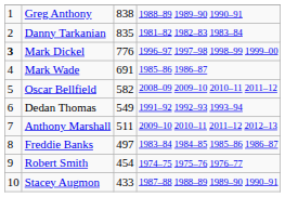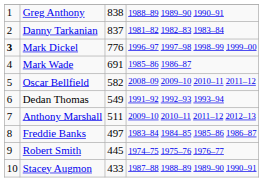 <table class="wikitable">
 <tr>
 </tr>
 <tr>
 <td>1</td>
 <td><a href='#'>Greg Anthony</a></td>
 <td>838</td>
 <td style="font-size:80%;"><a href='#'>1988–89</a> <a href='#'>1989–90</a> <a href='#'>1990–91</a></td>
 </tr>
 <tr>
 <td>2</td>
 <td><a href='#'>Danny Tarkanian</a></td>
-<td>835</td>
+<td>837</td>
 <td style="font-size:80%;"><a href='#'>1981–82</a> <a href='#'>1982–83</a> <a href='#'>1983–84</a></td>
 </tr>
 <tr>
 <td><strong>3</strong></td>
 <td><a href='#'>Mark Dickel</a></td>
 <td>776</td>
 <td style="font-size:80%;"><a href='#'>1996–97</a> <a href='#'>1997–98</a> <a href='#'>1998–99</a> <a href='#'>1999–00</a></td>
 </tr>
 <tr>
 <td>4</td>
 <td><a href='#'>Mark Wade</a></td>
 <td>691</td>
 <td style="font-size:80%;"><a href='#'>1985–86</a> <a href='#'>1986–87</a></td>
 </tr>
 <tr>
 <td>5</td>
 <td><a href='#'>Oscar Bellfield</a></td>
 <td>582</td>
 <td style="font-size:80%;"><a href='#'>2008–09</a> <a href='#'>2009–10</a> <a href='#'>2010–11</a> <a href='#'>2011–12</a></td>
 </tr>
 <tr>
 <td>6</td>
 <td>Dedan Thomas</td>
 <td>549</td>
 <td style="font-size:80%;"><a href='#'>1991–92</a> <a href='#'>1992–93</a> <a href='#'>1993–94</a></td>
 </tr>
 <tr>
 <td>7</td>
 <td><a href='#'>Anthony Marshall</a></td>
 <td>511</td>
 <td style="font-size:80%;"><a href='#'>2009–10</a> <a href='#'>2010–11</a> <a href='#'>2011–12</a> <a href='#'>2012–13</a></td>
 </tr>
 <tr>
 <td>8</td>
 <td><a href='#'>Freddie Banks</a></td>
 <td>497</td>
 <td style="font-size:80%;"><a href='#'>1983–84</a> <a href='#'>1984–85</a> <a href='#'>1985–86</a> <a href='#'>1986–87</a></td>
 </tr>
 <tr>
 <td>9</td>
 <td><a href='#'>Robert Smith</a></td>
-<td>454</td>
+<td>445</td>
 <td style="font-size:80%;"><a href='#'>1974–75</a> <a href='#'>1975–76</a> <a href='#'>1976–77</a></td>
 </tr>
 <tr>
 <td>10</td>
 <td><a href='#'>Stacey Augmon</a></td>
 <td>433</td>
 <td style="font-size:80%;"><a href='#'>1987–88</a> <a href='#'>1988–89</a> <a href='#'>1989–90</a> <a href='#'>1990–91</a></td>
 </tr>
 </table>
